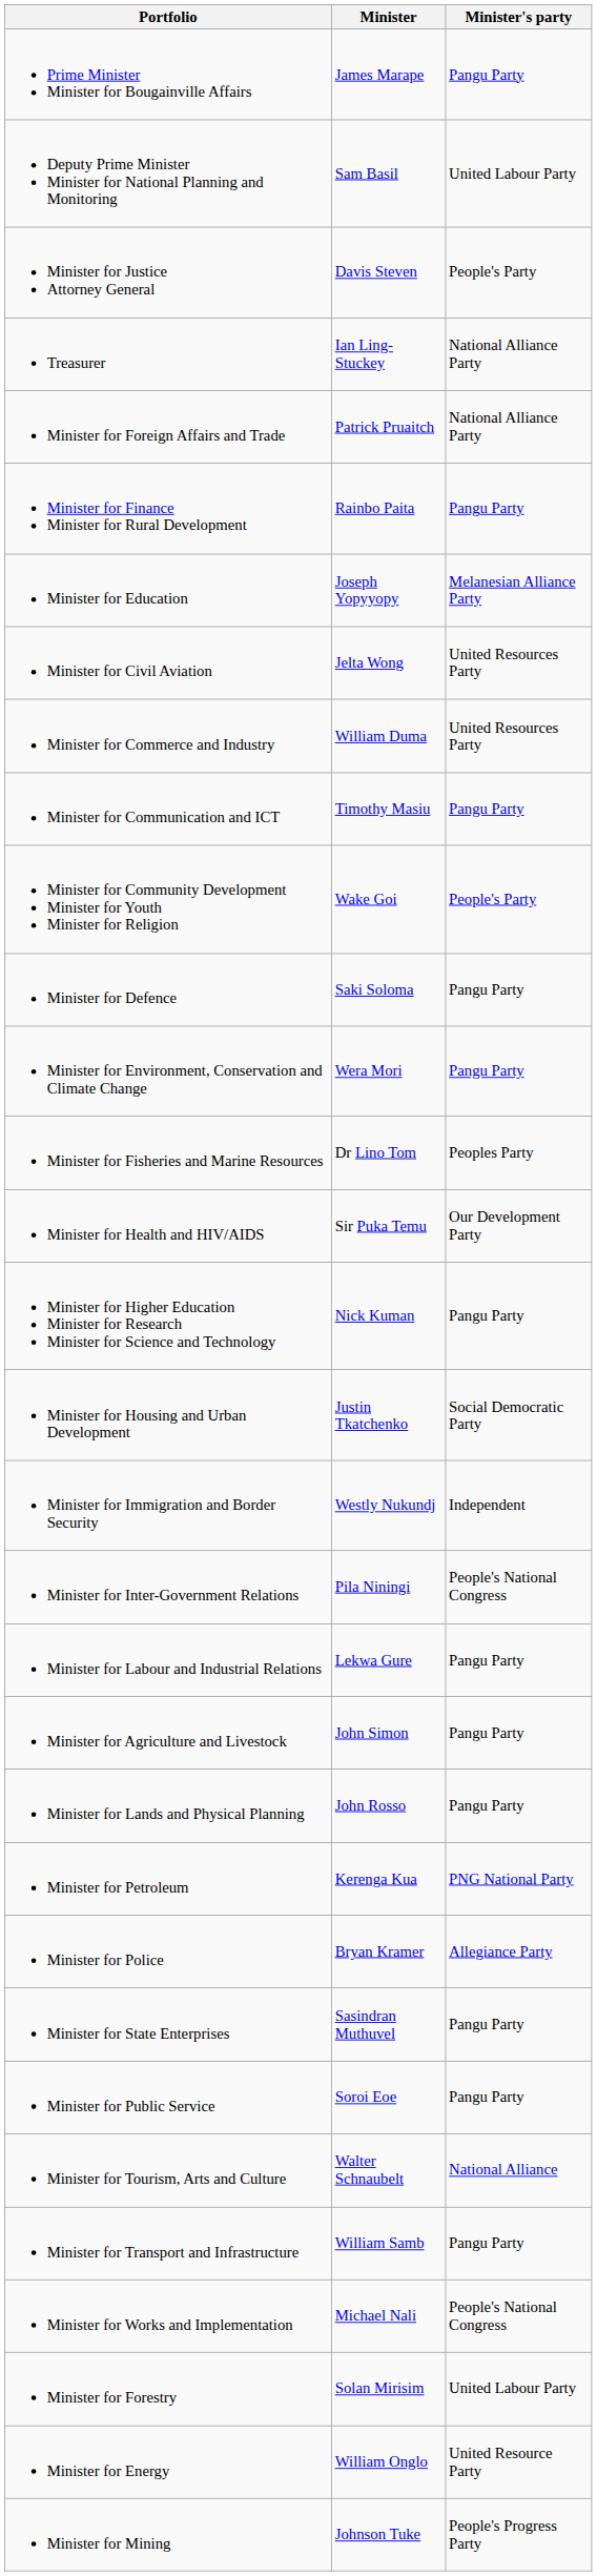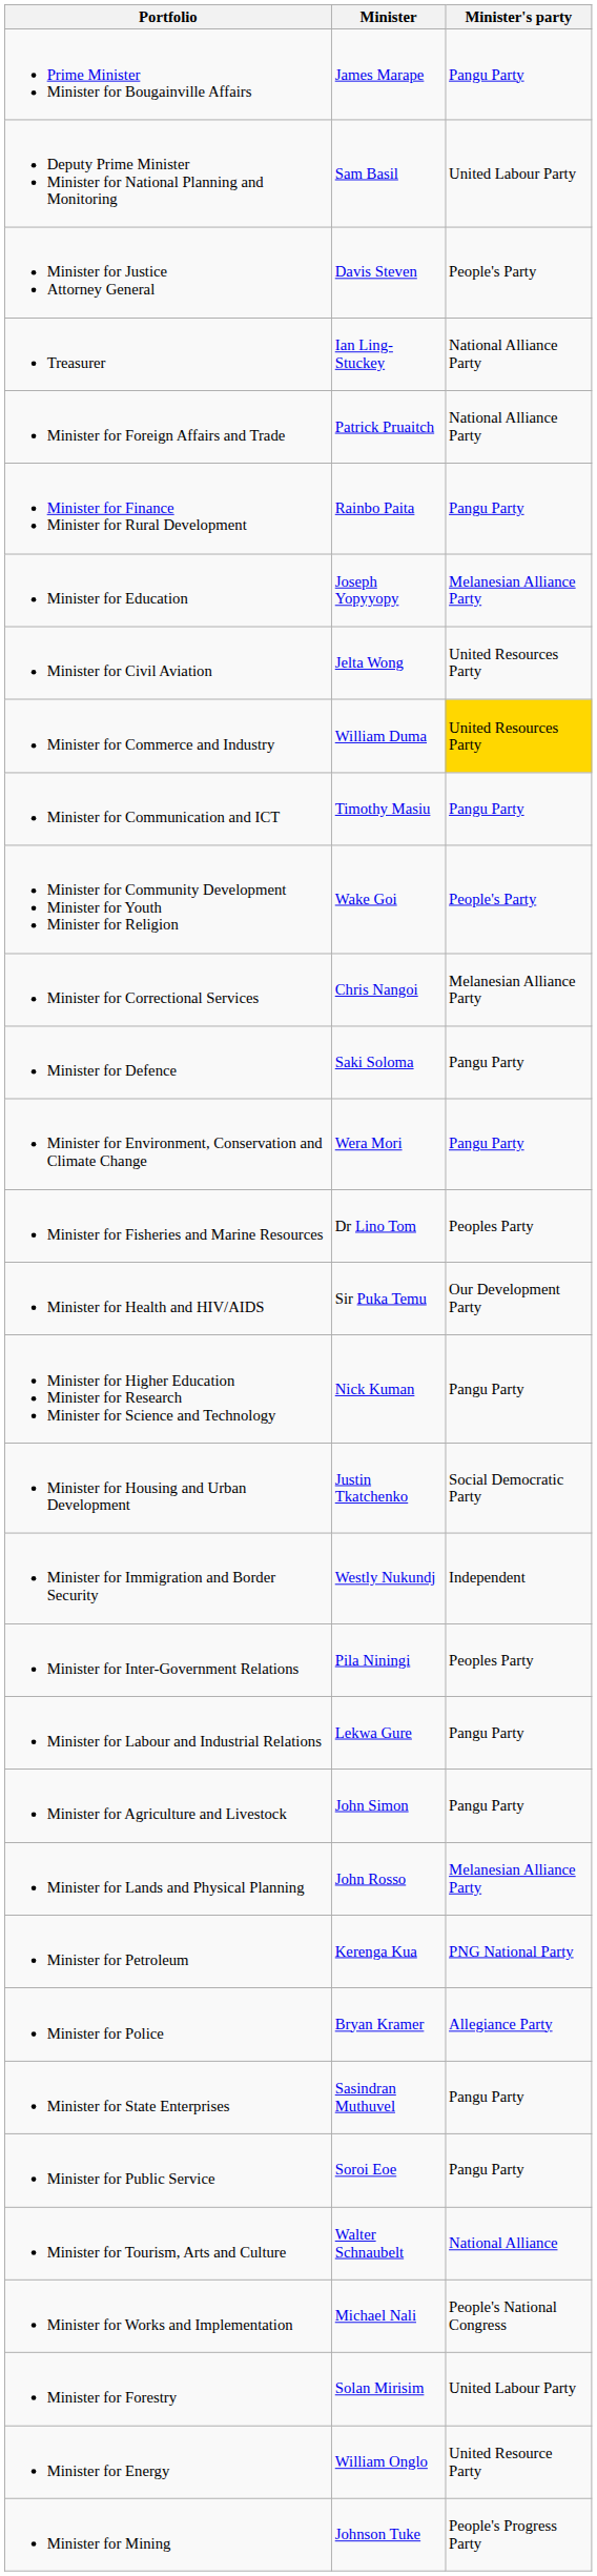 <table class="wikitable sortable">
 <tr>
 <th>Portfolio</th>
 <th>Minister</th>
 <th>Minister's party</th>
 </tr>
 <tr>
 <td><br><ul><li><a href='#'>Prime Minister</a></li><li>Minister for Bougainville Affairs</li></ul></td>
 <td><a href='#'>James Marape</a></td>
 <td><a href='#'>Pangu Party</a></td>
 </tr>
 <tr>
 <td><br><ul><li>Deputy Prime Minister</li><li>Minister for National Planning and Monitoring</li></ul></td>
 <td><a href='#'>Sam Basil</a></td>
 <td>United Labour Party</td>
 </tr>
 <tr>
 <td><br><ul><li>Minister for Justice</li><li>Attorney General</li></ul></td>
 <td><a href='#'>Davis Steven</a></td>
 <td>People's Party</td>
 </tr>
 <tr>
 <td><br><ul><li>Treasurer</li></ul></td>
 <td><a href='#'>Ian Ling-Stuckey</a></td>
 <td>National Alliance Party</td>
 </tr>
 <tr>
 <td><br><ul><li>Minister for Foreign Affairs and Trade</li></ul></td>
 <td><a href='#'>Patrick Pruaitch</a></td>
 <td>National Alliance Party</td>
 </tr>
 <tr>
 <td><br><ul><li><a href='#'>Minister for Finance</a></li><li>Minister for Rural Development</li></ul></td>
 <td><a href='#'>Rainbo Paita</a></td>
 <td><a href='#'>Pangu Party</a></td>
 </tr>
 <tr>
 <td><br><ul><li>Minister for Education</li></ul></td>
 <td><a href='#'>Joseph Yopyyopy</a></td>
 <td><a href='#'>Melanesian Alliance Party</a></td>
 </tr>
 <tr>
 <td><br><ul><li>Minister for Civil Aviation</li></ul></td>
 <td><a href='#'>Jelta Wong</a></td>
 <td>United Resources Party</td>
 </tr>
 <tr>
 <td><br><ul><li>Minister for Commerce and Industry</li></ul></td>
 <td><a href='#'>William Duma</a></td>
-<td>United Resources Party</td>
+<td style="background: gold;">United Resources Party</td>
 </tr>
 <tr>
 <td><br><ul><li>Minister for Communication and ICT</li></ul></td>
 <td><a href='#'>Timothy Masiu</a></td>
 <td><a href='#'>Pangu Party</a></td>
 </tr>
 <tr>
 <td><br><ul><li>Minister for Community Development</li><li>Minister for Youth</li><li>Minister for Religion</li></ul></td>
 <td><a href='#'>Wake Goi</a></td>
 <td><a href='#'>People's Party</a></td>
+</tr>
+<tr>
+<td><br><ul><li>Minister for Correctional Services</li></ul></td>
+<td><a href='#'>Chris Nangoi</a></td>
+<td>Melanesian Alliance Party</td>
 </tr>
 <tr>
 <td><br><ul><li>Minister for Defence</li></ul></td>
 <td><a href='#'>Saki Soloma</a></td>
 <td>Pangu Party</td>
 </tr>
 <tr>
 <td><br><ul><li>Minister for Environment, Conservation and Climate Change</li></ul></td>
 <td><a href='#'>Wera Mori</a></td>
 <td><a href='#'>Pangu Party</a></td>
 </tr>
 <tr>
 <td><br><ul><li>Minister for Fisheries and Marine Resources</li></ul></td>
 <td>Dr <a href='#'>Lino Tom</a></td>
 <td>Peoples Party</td>
 </tr>
 <tr>
 <td><br><ul><li>Minister for Health and HIV/AIDS</li></ul></td>
 <td>Sir <a href='#'>Puka Temu</a></td>
 <td>Our Development Party</td>
 </tr>
 <tr>
 <td><br><ul><li>Minister for Higher Education</li><li>Minister for Research</li><li>Minister for Science and Technology</li></ul></td>
 <td><a href='#'>Nick Kuman</a></td>
 <td>Pangu Party</td>
 </tr>
 <tr>
 <td><br><ul><li>Minister for Housing and Urban Development</li></ul></td>
 <td><a href='#'>Justin Tkatchenko</a></td>
 <td>Social Democratic Party</td>
 </tr>
 <tr>
 <td><br><ul><li>Minister for Immigration and Border Security</li></ul></td>
 <td><a href='#'>Westly Nukundj</a></td>
 <td>Independent</td>
 </tr>
 <tr>
 <td><br><ul><li>Minister for Inter-Government Relations</li></ul></td>
 <td><a href='#'>Pila Niningi</a></td>
-<td>People's National Congress</td>
+<td>Peoples Party</td>
 </tr>
 <tr>
 <td><br><ul><li>Minister for Labour and Industrial Relations</li></ul></td>
 <td><a href='#'>Lekwa Gure</a></td>
 <td>Pangu Party</td>
 </tr>
 <tr>
 <td><br><ul><li>Minister for Agriculture and Livestock</li></ul></td>
 <td><a href='#'>John Simon</a></td>
 <td>Pangu Party</td>
 </tr>
 <tr>
 <td><br><ul><li>Minister for Lands and Physical Planning</li></ul></td>
 <td><a href='#'>John Rosso</a></td>
-<td>Pangu Party</td>
+<td><a href='#'>Melanesian Alliance Party</a></td>
 </tr>
 <tr>
 <td><br><ul><li>Minister for Petroleum</li></ul></td>
 <td><a href='#'>Kerenga Kua</a></td>
 <td><a href='#'>PNG National Party</a></td>
 </tr>
 <tr>
 <td><br><ul><li>Minister for Police</li></ul></td>
 <td><a href='#'>Bryan Kramer</a></td>
 <td><a href='#'>Allegiance Party</a></td>
 </tr>
 <tr>
 <td><br><ul><li>Minister for State Enterprises</li></ul></td>
 <td><a href='#'>Sasindran Muthuvel</a></td>
 <td>Pangu Party</td>
 </tr>
 <tr>
 <td><br><ul><li>Minister for Public Service</li></ul></td>
 <td><a href='#'>Soroi Eoe</a></td>
 <td>Pangu Party</td>
 </tr>
 <tr>
 <td><br><ul><li>Minister for Tourism, Arts and Culture</li></ul></td>
 <td><a href='#'>Walter Schnaubelt</a></td>
 <td><a href='#'>National Alliance</a></td>
 </tr>
 <tr>
-<td><br><ul><li>Minister for Transport and Infrastructure</li></ul></td>
-<td><a href='#'>William Samb</a></td>
-<td>Pangu Party</td>
-</tr>
-<tr>
 <td><br><ul><li>Minister for Works and Implementation</li></ul></td>
 <td><a href='#'>Michael Nali</a></td>
 <td>People's National Congress</td>
 </tr>
 <tr>
 <td><br><ul><li>Minister for Forestry</li></ul></td>
 <td><a href='#'>Solan Mirisim</a></td>
 <td>United Labour Party</td>
 </tr>
 <tr>
 <td><br><ul><li>Minister for Energy</li></ul></td>
 <td><a href='#'>William Onglo</a></td>
 <td>United Resource Party</td>
 </tr>
 <tr>
 <td><br><ul><li>Minister for Mining</li></ul></td>
 <td><a href='#'>Johnson Tuke</a></td>
 <td>People's Progress Party</td>
 </tr>
 </table>
